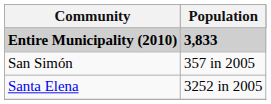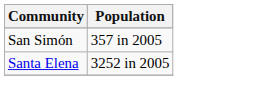 <table class="wikitable">
 <tr style="background:#111111; color:#111111;">
 <th><strong>Community</strong></th>
 <th><strong>Population</strong></th>
-</tr>
-<tr style="background:#CFCFCF;">
-<td><strong>Entire Municipality (2010)</strong></td>
-<td><strong>3,833	</strong></td>
 </tr>
 <tr>
 <td>San Simón</td>
 <td>357  in 2005</td>
 </tr>
 <tr>
 <td><a href='#'>Santa Elena</a></td>
 <td>3252  in 2005</td>
 </tr>
 <tr>
 </tr>
 </table>
